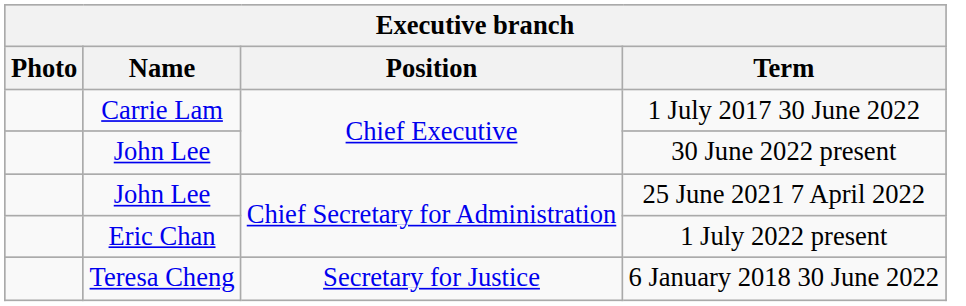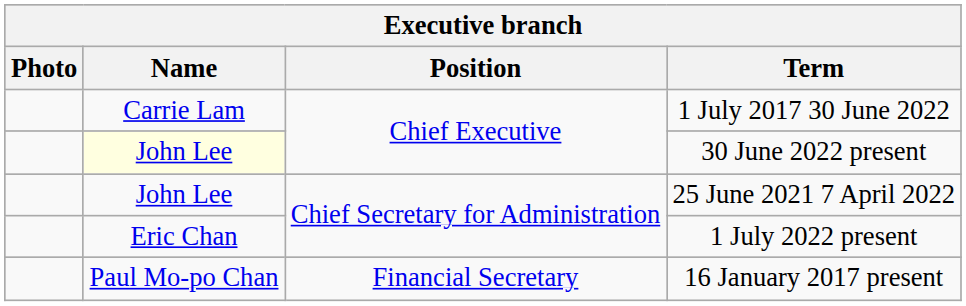 <table class="wikitable" style="text-align:center">
 <tr>
 <th colspan="4">Executive branch</th>
 </tr>
 <tr>
 <th>Photo</th>
 <th>Name</th>
 <th>Position</th>
 <th>Term</th>
 </tr>
 <tr>
 <td><br></td>
 <td><a href='#'>Carrie Lam</a></td>
 <td rowspan=2><a href='#'>Chief Executive</a></td>
 <td>1 July 2017  30 June 2022</td>
 </tr>
 <tr>
 <td></td>
-<td><a href='#'>John Lee</a></td>
+<td style="background: lightyellow;"><a href='#'>John Lee</a></td>
 <td>30 June 2022  present</td>
 </tr>
 <tr>
 <td></td>
 <td><a href='#'>John Lee</a></td>
 <td rowspan=2><a href='#'>Chief Secretary for Administration</a></td>
 <td>25 June 2021  7 April 2022</td>
 </tr>
 <tr>
 <td></td>
 <td><a href='#'>Eric Chan</a></td>
 <td>1 July 2022  present</td>
 </tr>
 <tr>
 <td></td>
-<td><a href='#'>Teresa Cheng</a></td>
-<td><a href='#'>Secretary for Justice</a></td>
-<td>6 January 2018  30 June 2022</td>
+<td><a href='#'>Paul Mo-po Chan</a></td>
+<td><a href='#'>Financial Secretary</a></td>
+<td>16 January 2017  present</td>
 </tr>
 </table>
